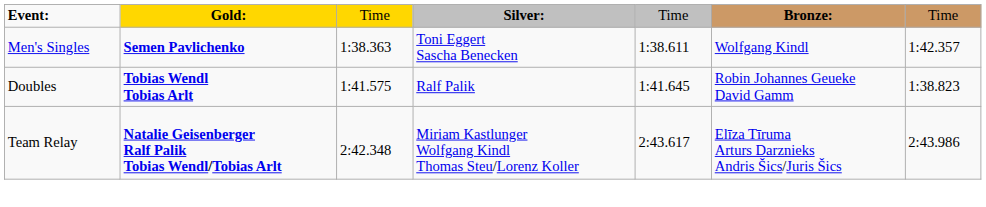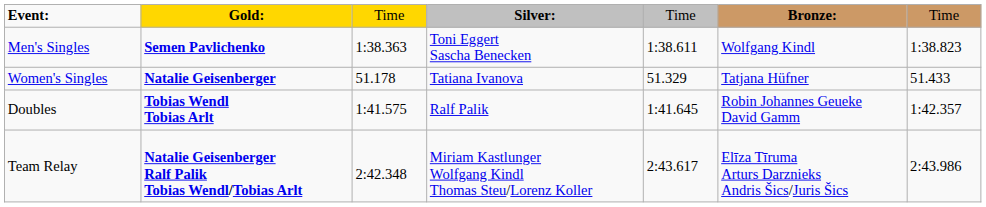 <table class="wikitable" style="width:85%;">
 <tr>
 <td><strong>Event:</strong></td>
 <td !  style="text-align:center; background:gold;"><strong>Gold:</strong></td>
 <td !  style="text-align:center; background:gold;">Time</td>
 <td !  style="text-align:center; background:silver;"><strong>Silver:</strong></td>
 <td !  style="text-align:center; background:silver;">Time</td>
 <td !  style="text-align:center; background:#c96;"><strong>Bronze:</strong></td>
 <td !  style="text-align:center; background:#c96;">Time</td>
 </tr>
 <tr>
 <td><a href='#'>Men's Singles</a></td>
 <td><strong> <a href='#'>Semen Pavlichenko</a></strong></td>
 <td>1:38.363</td>
 <td><a href='#'>Toni Eggert</a><br><a href='#'>Sascha Benecken</a><br><small></small></td>
 <td>1:38.611</td>
 <td> <a href='#'>Wolfgang Kindl</a></td>
-<td>1:42.357</td>
+<td>1:38.823</td>
+</tr>
+<tr>
+<td><a href='#'>Women's Singles</a></td>
+<td><strong> <a href='#'>Natalie Geisenberger</a></strong></td>
+<td>51.178</td>
+<td> <a href='#'>Tatiana Ivanova</a></td>
+<td>51.329</td>
+<td> <a href='#'>Tatjana Hüfner</a></td>
+<td>51.433</td>
 </tr>
 <tr>
 <td>Doubles</td>
 <td><strong><a href='#'>Tobias Wendl</a><br><a href='#'>Tobias Arlt</a><br><small></small></strong></td>
 <td>1:41.575</td>
 <td> <a href='#'>Ralf Palik</a></td>
 <td>1:41.645</td>
 <td><a href='#'>Robin Johannes Geueke</a><br><a href='#'>David Gamm</a><br><small></small></td>
-<td>1:38.823</td>
+<td>1:42.357</td>
 </tr>
 <tr>
 <td>Team Relay</td>
 <td><strong><br><a href='#'>Natalie Geisenberger</a><br><a href='#'>Ralf Palik</a><br><a href='#'>Tobias Wendl</a>/<a href='#'>Tobias Arlt</a></strong></td>
 <td><br>2:42.348</td>
 <td><br><a href='#'>Miriam  Kastlunger</a><br><a href='#'>Wolfgang Kindl</a><br><a href='#'>Thomas Steu</a>/<a href='#'>Lorenz Koller</a></td>
 <td>2:43.617</td>
 <td><br><a href='#'>Elīza Tīruma</a><br><a href='#'>Arturs Darznieks</a><br><a href='#'>Andris Šics</a>/<a href='#'>Juris Šics</a></td>
 <td>2:43.986</td>
 </tr>
 </table>
